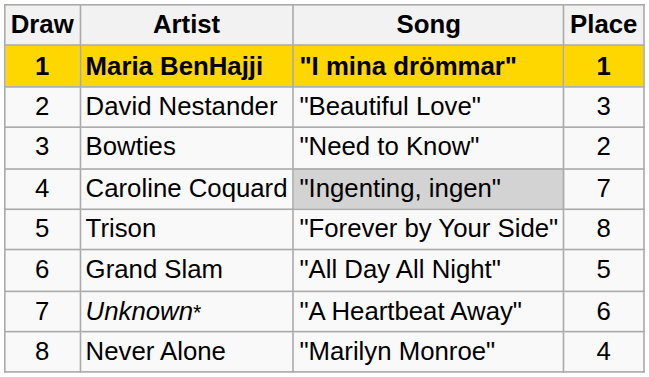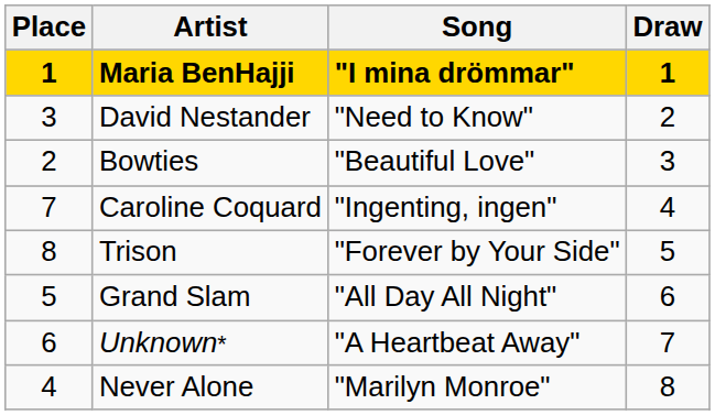 <table class="wikitable">
 <tr>
-<th>Draw</th>
+<th>Place</th>
 <th>Artist</th>
 <th>Song</th>
-<th>Place</th>
+<th>Draw</th>
 </tr>
 <tr style="font-weight:bold;background:gold;">
 <td align="center"><strong>1</strong></td>
 <td><strong>Maria BenHajji</strong></td>
 <td><strong>"I mina drömmar"</strong></td>
 <td align="center"><strong>1</strong></td>
 </tr>
 <tr>
+<td align="center">3</td>
+<td>David Nestander</td>
+<td>"Need to Know"</td>
 <td align="center">2</td>
-<td>David Nestander</td>
+</tr>
+<tr>
+<td align="center">2</td>
+<td>Bowties</td>
 <td>"Beautiful Love"</td>
 <td align="center">3</td>
 </tr>
 <tr>
-<td align="center">3</td>
-<td>Bowties</td>
-<td>"Need to Know"</td>
-<td align="center">2</td>
+<td align="center">7</td>
+<td>Caroline Coquard</td>
+<td>"Ingenting, ingen"</td>
+<td align="center">4</td>
+</tr>
+<tr>
+<td align="center">8</td>
+<td>Trison</td>
+<td>"Forever by Your Side"</td>
+<td align="center">5</td>
+</tr>
+<tr>
+<td align="center">5</td>
+<td>Grand Slam</td>
+<td>"All Day All Night"</td>
+<td align="center">6</td>
+</tr>
+<tr>
+<td align="center">6</td>
+<td><em>Unknown</em><small>*</small></td>
+<td>"A Heartbeat Away"</td>
+<td align="center">7</td>
 </tr>
 <tr>
 <td align="center">4</td>
-<td>Caroline Coquard</td>
-<td style="background: lightgrey;">"Ingenting, ingen"</td>
-<td align="center">7</td>
-</tr>
-<tr>
-<td align="center">5</td>
-<td>Trison</td>
-<td>"Forever by Your Side"</td>
+<td>Never Alone</td>
+<td>"Marilyn Monroe"</td>
 <td align="center">8</td>
 </tr>
-<tr>
-<td align="center">6</td>
-<td>Grand Slam</td>
-<td>"All Day All Night"</td>
-<td align="center">5</td>
-</tr>
-<tr>
-<td align="center">7</td>
-<td><em>Unknown</em><small>*</small></td>
-<td>"A Heartbeat Away"</td>
-<td align="center">6</td>
-</tr>
-<tr>
-<td align="center">8</td>
-<td>Never Alone</td>
-<td>"Marilyn Monroe"</td>
-<td align="center">4</td>
-</tr>
 </table>
